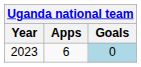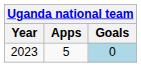 <table class="wikitable" style="text-align:center">
 <tr>
 <th colspan=3><a href='#'>Uganda national team</a></th>
 </tr>
 <tr>
 <th>Year</th>
 <th>Apps</th>
 <th>Goals</th>
 </tr>
 <tr>
 <td>2023</td>
-<td>6</td>
+<td>5</td>
 <td style="background: lightblue;">0</td>
 </tr>
 </table>
